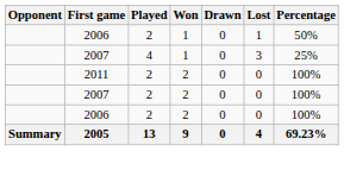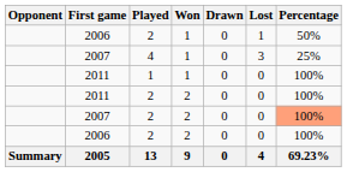 <table class="wikitable" style="text-align: center;">
 <tr>
 <th>Opponent</th>
 <th>First game</th>
 <th>Played</th>
 <th>Won</th>
 <th>Drawn</th>
 <th>Lost</th>
 <th>Percentage</th>
 </tr>
 <tr>
 <td style="text-align: left;"></td>
 <td>2006</td>
 <td>2</td>
 <td>1</td>
 <td>0</td>
 <td>1</td>
 <td>50%</td>
 </tr>
 <tr>
 <td style="text-align: left;"></td>
 <td>2007</td>
 <td>4</td>
 <td>1</td>
 <td>0</td>
 <td>3</td>
 <td>25%</td>
 </tr>
 <tr>
 <td style="text-align: left;"></td>
 <td>2011</td>
+<td>1</td>
+<td>1</td>
+<td>0</td>
+<td>0</td>
+<td>100%</td>
+</tr>
+<tr>
+<td style="text-align: left;"></td>
+<td>2011</td>
 <td>2</td>
 <td>2</td>
 <td>0</td>
 <td>0</td>
 <td>100%</td>
 </tr>
 <tr>
 <td style="text-align: left;"></td>
 <td>2007</td>
 <td>2</td>
 <td>2</td>
 <td>0</td>
 <td>0</td>
-<td>100%</td>
+<td style="background: lightsalmon;">100%</td>
 </tr>
 <tr>
 <td style="text-align: left;"></td>
 <td>2006</td>
 <td>2</td>
 <td>2</td>
 <td>0</td>
 <td>0</td>
 <td>100%</td>
 </tr>
 <tr>
 <th>Summary</th>
 <th>2005</th>
 <th>13</th>
 <th>9</th>
 <th>0</th>
 <th>4</th>
 <th>69.23%</th>
 </tr>
 </table>
